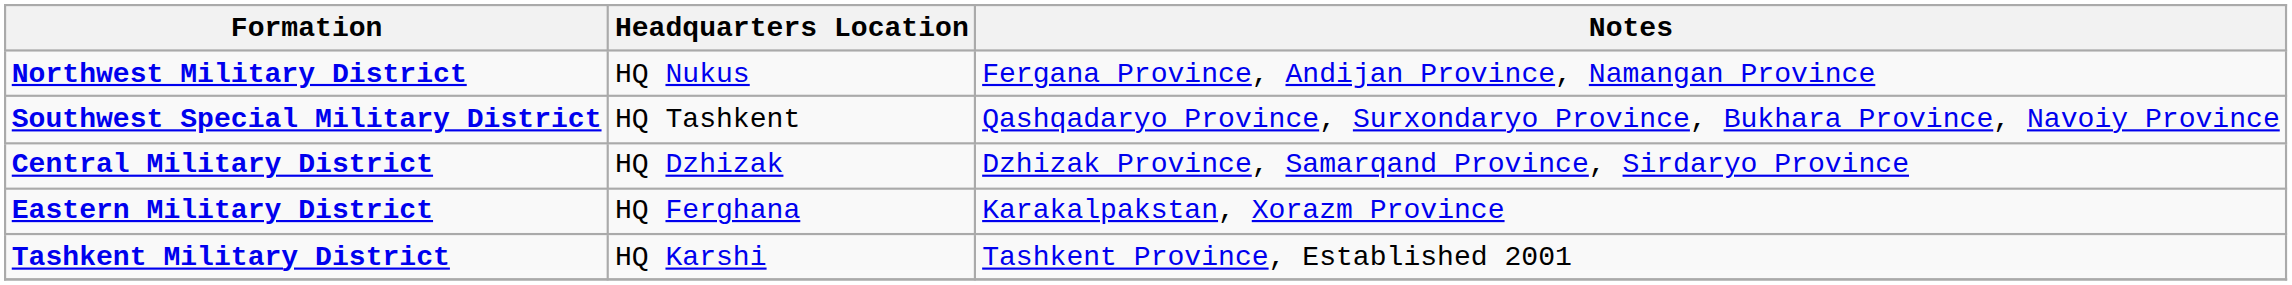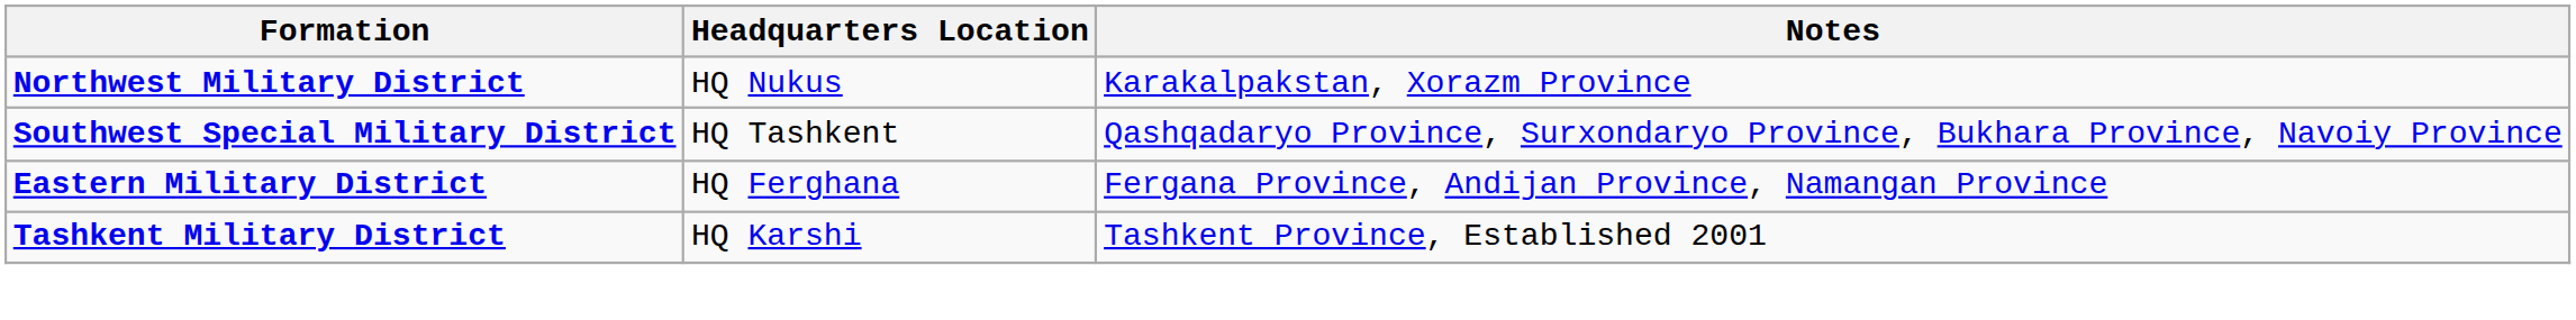 <table class="wikitable">
 <tr>
 <th>Formation</th>
 <th>Headquarters Location</th>
 <th>Notes</th>
 </tr>
 <tr>
 <td><strong><a href='#'>Northwest Military District</a></strong></td>
 <td>HQ <a href='#'>Nukus</a></td>
-<td><a href='#'>Fergana Province</a>, <a href='#'>Andijan Province</a>, <a href='#'>Namangan Province</a></td>
+<td><a href='#'>Karakalpakstan</a>, <a href='#'>Xorazm Province</a></td>
 </tr>
 <tr>
 <td><strong><a href='#'>Southwest Special Military District</a></strong></td>
 <td>HQ Tashkent</td>
 <td><a href='#'>Qashqadaryo Province</a>, <a href='#'>Surxondaryo Province</a>, <a href='#'>Bukhara Province</a>, <a href='#'>Navoiy Province</a></td>
 </tr>
 <tr>
-<td><strong><a href='#'>Central Military District</a></strong></td>
-<td>HQ <a href='#'>Dzhizak</a></td>
-<td><a href='#'>Dzhizak Province</a>, <a href='#'>Samarqand Province</a>, <a href='#'>Sirdaryo Province</a></td>
-</tr>
-<tr>
 <td><strong><a href='#'>Eastern Military District</a></strong></td>
 <td>HQ <a href='#'>Ferghana</a></td>
-<td><a href='#'>Karakalpakstan</a>, <a href='#'>Xorazm Province</a></td>
+<td><a href='#'>Fergana Province</a>, <a href='#'>Andijan Province</a>, <a href='#'>Namangan Province</a></td>
 </tr>
 <tr>
 <td><strong><a href='#'>Tashkent Military District</a></strong></td>
 <td>HQ <a href='#'>Karshi</a></td>
 <td><a href='#'>Tashkent Province</a>, Established 2001</td>
 </tr>
 <tr>
 </tr>
 </table>
